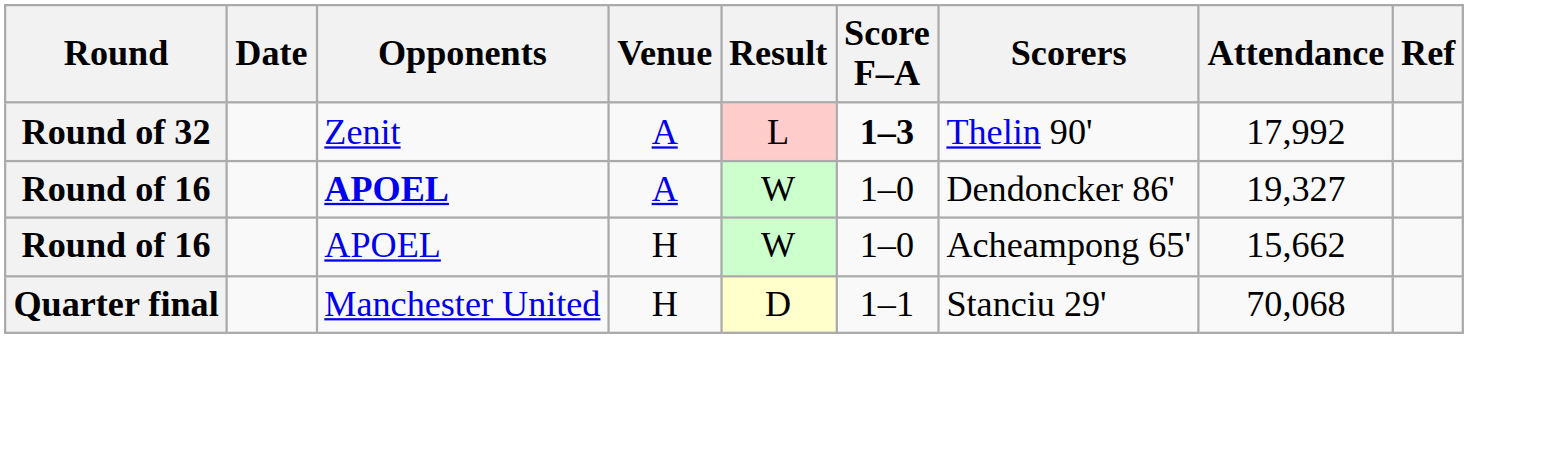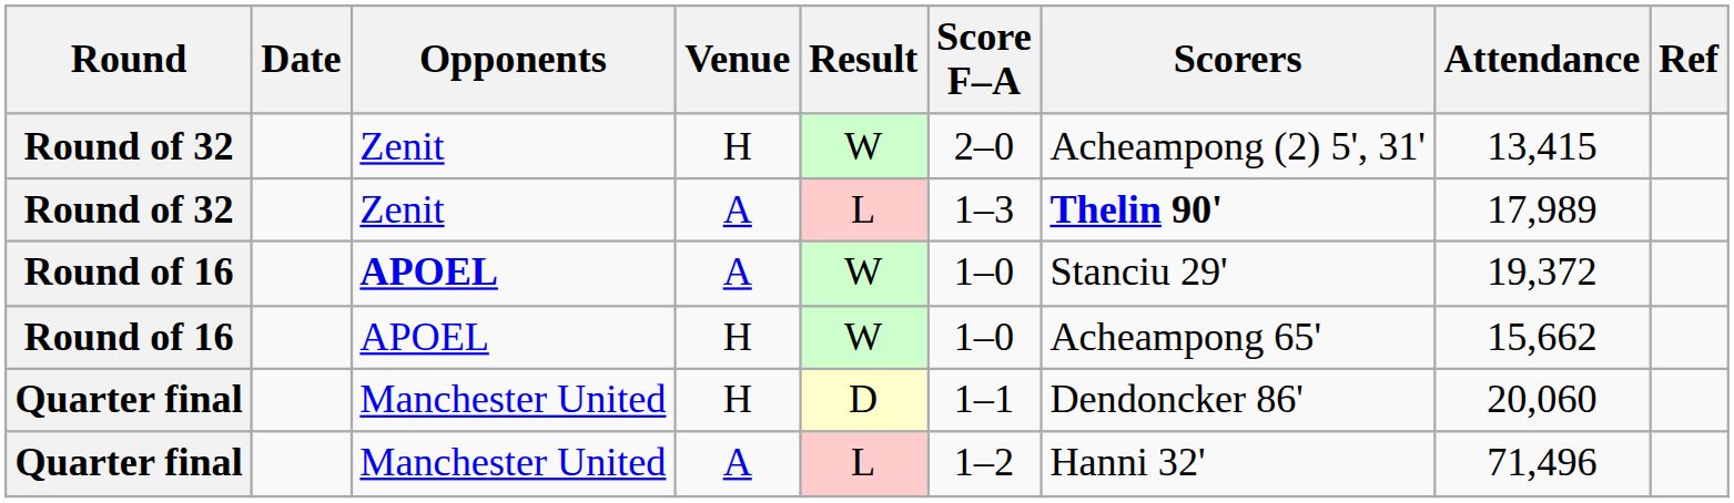 <table class="wikitable plainrowheaders sortable" style="text-align:center">
 <tr>
 <th scope="col">Round</th>
 <th scope="col">Date</th>
 <th scope="col">Opponents</th>
 <th scope="col">Venue</th>
 <th scope="col">Result</th>
 <th scope="col">Score<br>F–A</th>
 <th scope="col" class="unsortable">Scorers</th>
 <th scope="col">Attendance</th>
 <th scope="col" class="unsortable">Ref</th>
 </tr>
 <tr>
 <th scope="row">Round of 32</th>
 <td align="left"></td>
 <td align="left"><a href='#'>Zenit</a></td>
+<td>H</td>
+<td style="background-color:#CCFFCC">W</td>
+<td>2–0</td>
+<td align="left">Acheampong (2) 5', 31'</td>
+<td>13,415</td>
+<td></td>
+</tr>
+<tr>
+<th scope="row">Round of 32</th>
+<td align="left"></td>
+<td align="left"><a href='#'>Zenit</a></td>
 <td><a href='#'>A</a></td>
 <td style="background-color:#FFCCCC">L</td>
-<td><strong>1–3</strong></td>
-<td align="left"><a href='#'>Thelin</a> 90'</td>
-<td>17,992</td>
+<td>1–3</td>
+<td align="left"><strong><a href='#'>Thelin</a> 90'</strong></td>
+<td>17,989</td>
 <td></td>
 </tr>
 <tr>
 <th scope="row">Round of 16</th>
 <td align="left"></td>
 <td align="left"><strong><a href='#'>APOEL</a></strong></td>
 <td><a href='#'>A</a></td>
 <td style="background-color:#CCFFCC">W</td>
 <td>1–0</td>
-<td align="left">Dendoncker 86'</td>
-<td>19,327</td>
+<td align="left">Stanciu 29'</td>
+<td>19,372</td>
 <td></td>
 </tr>
 <tr>
 <th scope="row">Round of 16</th>
 <td align="left"></td>
 <td align="left"><a href='#'>APOEL</a></td>
 <td>H</td>
 <td style="background-color:#CCFFCC">W</td>
 <td>1–0</td>
 <td align="left">Acheampong 65'</td>
 <td>15,662</td>
 <td></td>
 </tr>
 <tr>
 <th scope="row">Quarter final</th>
 <td align="left"></td>
 <td align="left"><a href='#'>Manchester United</a></td>
 <td>H</td>
 <td style="background-color:#FFFFCC">D</td>
 <td>1–1</td>
-<td align="left">Stanciu 29'</td>
-<td>70,068</td>
+<td align="left">Dendoncker 86'</td>
+<td>20,060</td>
+<td></td>
+</tr>
+<tr>
+<th scope="row">Quarter final</th>
+<td align="left"></td>
+<td align="left"><a href='#'>Manchester United</a></td>
+<td><a href='#'>A</a></td>
+<td style="background-color:#FFCCCC">L</td>
+<td>1–2 </td>
+<td align="left">Hanni 32'</td>
+<td>71,496</td>
 <td></td>
 </tr>
 </table>
